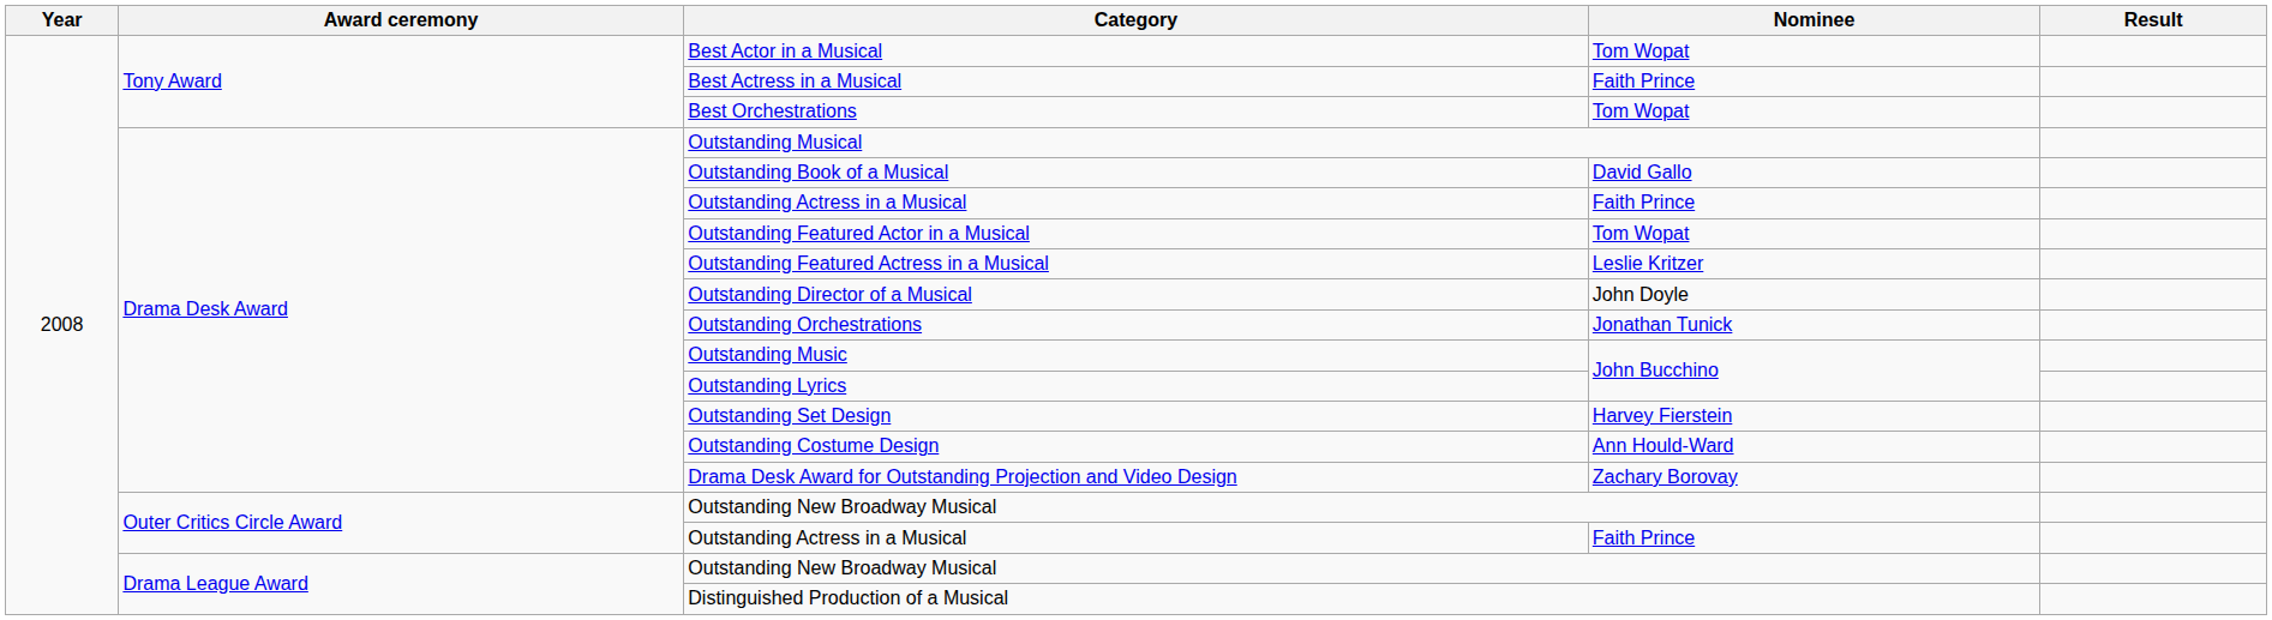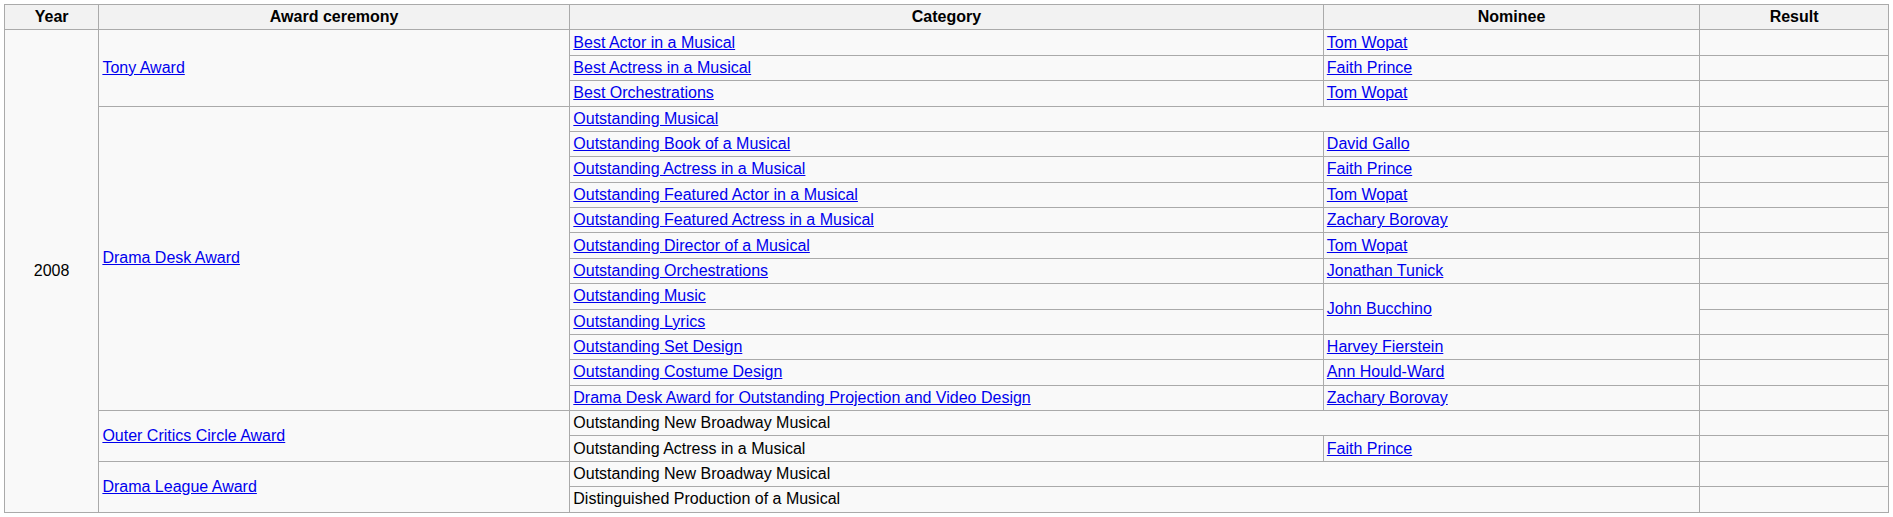 <table class="wikitable" width="95%">
 <tr>
 <th width="5%">Year</th>
 <th width="25%">Award ceremony</th>
 <th width="40%">Category</th>
 <th width="20%">Nominee</th>
 <th width="10%">Result</th>
 </tr>
 <tr>
 <td rowspan="19" align="center">2008</td>
 <td rowspan="3"><a href='#'>Tony Award</a></td>
 <td><a href='#'>Best Actor in a Musical</a></td>
 <td><a href='#'>Tom Wopat</a></td>
 <td></td>
 </tr>
 <tr>
 <td><a href='#'>Best Actress in a Musical</a></td>
 <td><a href='#'>Faith Prince</a></td>
 <td></td>
 </tr>
 <tr>
 <td><a href='#'>Best Orchestrations</a></td>
 <td><a href='#'>Tom Wopat</a></td>
 <td></td>
 </tr>
 <tr>
 <td rowspan="12"><a href='#'>Drama Desk Award</a></td>
 <td colspan="2"><a href='#'>Outstanding Musical</a></td>
 <td></td>
 </tr>
 <tr>
 <td><a href='#'>Outstanding Book of a Musical</a></td>
 <td><a href='#'>David Gallo</a></td>
 <td></td>
 </tr>
 <tr>
 <td><a href='#'>Outstanding Actress in a Musical</a></td>
 <td><a href='#'>Faith Prince</a></td>
 <td></td>
 </tr>
 <tr>
 <td><a href='#'>Outstanding Featured Actor in a Musical</a></td>
 <td><a href='#'>Tom Wopat</a></td>
 <td></td>
 </tr>
 <tr>
 <td><a href='#'>Outstanding Featured Actress in a Musical</a></td>
-<td><a href='#'>Leslie Kritzer</a></td>
+<td><a href='#'>Zachary Borovay</a></td>
 <td></td>
 </tr>
 <tr>
 <td><a href='#'>Outstanding Director of a Musical</a></td>
-<td>John Doyle</td>
+<td><a href='#'>Tom Wopat</a></td>
 <td></td>
 </tr>
 <tr>
 <td><a href='#'>Outstanding Orchestrations</a></td>
 <td><a href='#'>Jonathan Tunick</a></td>
 <td></td>
 </tr>
 <tr>
 <td><a href='#'>Outstanding Music</a></td>
 <td rowspan="2"><a href='#'>John Bucchino</a></td>
 <td></td>
 </tr>
 <tr>
 <td><a href='#'>Outstanding Lyrics</a></td>
 <td></td>
 </tr>
 <tr>
 <td><a href='#'>Outstanding Set Design</a></td>
 <td><a href='#'>Harvey Fierstein</a></td>
 <td></td>
 </tr>
 <tr>
 <td><a href='#'>Outstanding Costume Design</a></td>
 <td><a href='#'>Ann Hould-Ward</a></td>
 <td></td>
 </tr>
 <tr>
 <td><a href='#'>Drama Desk Award for Outstanding Projection and Video Design</a></td>
 <td><a href='#'>Zachary Borovay</a></td>
 <td></td>
 </tr>
 <tr>
 <td rowspan="2"><a href='#'>Outer Critics Circle Award</a></td>
 <td colspan="2">Outstanding New Broadway Musical</td>
 <td></td>
 </tr>
 <tr>
 <td>Outstanding Actress in a Musical</td>
 <td><a href='#'>Faith Prince</a></td>
 <td></td>
 </tr>
 <tr>
 <td rowspan="2"><a href='#'>Drama League Award</a></td>
 <td colspan="2">Outstanding New Broadway Musical</td>
 <td></td>
 </tr>
 <tr>
 <td colspan="2">Distinguished Production of a Musical</td>
 <td></td>
 </tr>
 </table>
